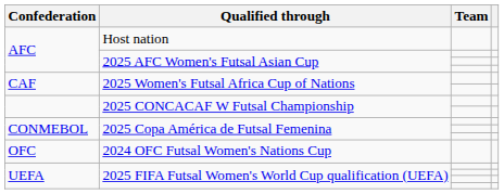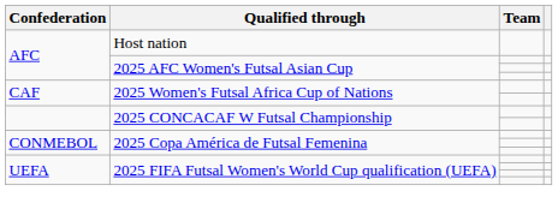 <table class="wikitable sortable">
 <tr>
 <th>Confederation</th>
 <th>Qualified through</th>
 <th>Team</th>
 <th></th>
 </tr>
 <tr>
 <td rowspan=4><a href='#'>AFC </a><br></td>
 <td>Host nation</td>
 <td></td>
 <td align="center"></td>
 </tr>
 <tr>
 <td rowspan="3"><a href='#'>2025 AFC Women's Futsal Asian Cup</a></td>
 <td></td>
 <td align="center"></td>
 </tr>
 <tr>
 <td></td>
 <td align="center"></td>
 </tr>
 <tr>
 <td></td>
 <td align="center"></td>
 </tr>
 <tr>
 <td rowspan="2"><a href='#'>CAF </a><br></td>
 <td rowspan="2"><a href='#'>2025 Women's Futsal Africa Cup of Nations</a></td>
 <td></td>
 <td align="center"></td>
 </tr>
 <tr>
 <td></td>
 <td align="center"></td>
 </tr>
 <tr>
 <td rowspan="2"><br></td>
 <td rowspan="2"><a href='#'>2025 CONCACAF W Futsal Championship</a></td>
 <td></td>
 <td align="center"></td>
 </tr>
 <tr>
 <td></td>
 <td align="center"></td>
 </tr>
 <tr>
 <td rowspan="3"><a href='#'>CONMEBOL </a><br></td>
 <td rowspan="3"><a href='#'>2025 Copa América de Futsal Femenina</a></td>
 <td></td>
 <td align="center"></td>
 </tr>
 <tr>
 <td></td>
 <td align="center"></td>
 </tr>
 <tr>
 <td></td>
 <td align="center"></td>
 </tr>
 <tr>
-<td><a href='#'>OFC </a><br></td>
-<td><a href='#'>2024 OFC Futsal Women's Nations Cup</a></td>
-<td></td>
-<td align="center"></td>
-</tr>
-<tr>
 <td rowspan="4"><a href='#'>UEFA </a><br></td>
 <td rowspan="4"><a href='#'>2025 FIFA Futsal Women's World Cup qualification (UEFA)</a></td>
 <td></td>
 <td align="center"></td>
 </tr>
 <tr>
 <td></td>
 <td align="center"></td>
 </tr>
 <tr>
 <td></td>
 <td align="center"></td>
 </tr>
 <tr>
 <td></td>
 <td align="center"></td>
 </tr>
 </table>
